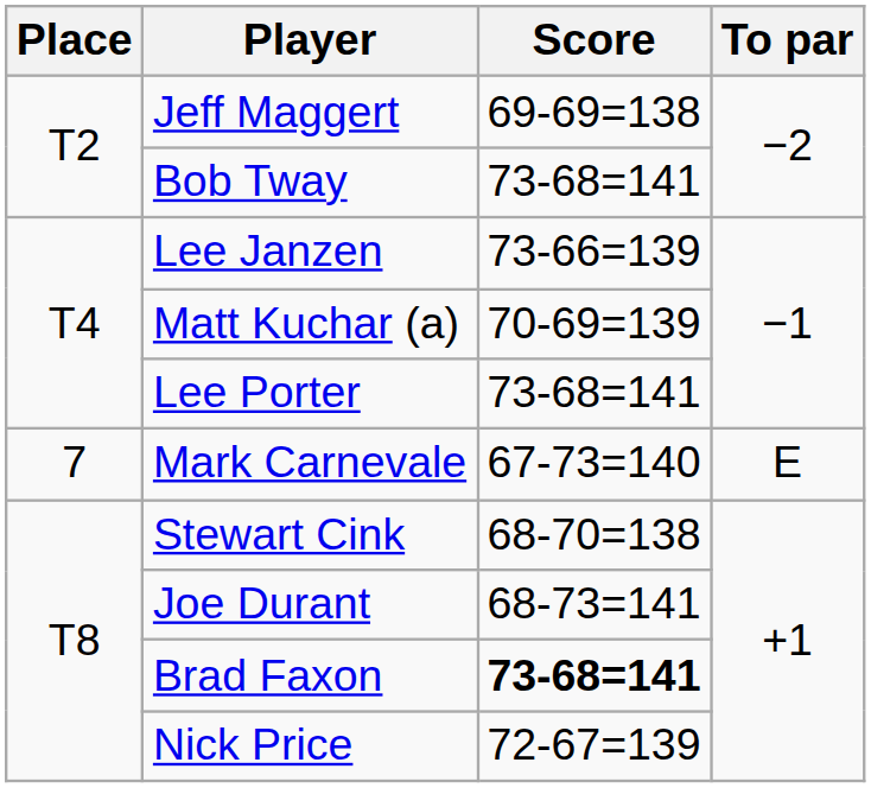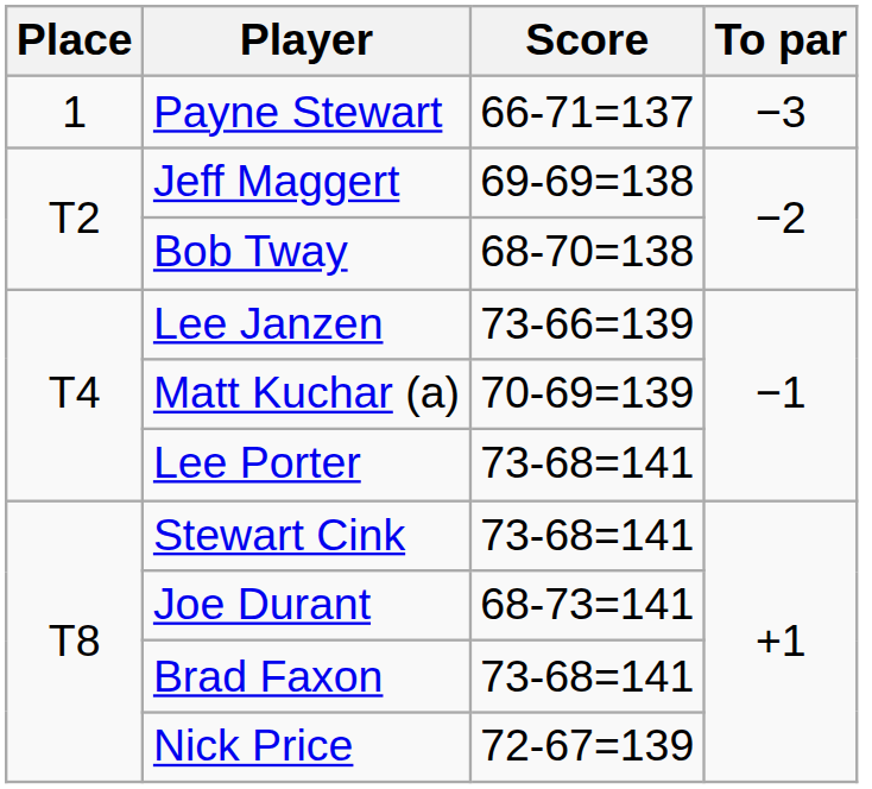 <table class="wikitable">
 <tr>
 <th>Place</th>
 <th>Player</th>
 <th>Score</th>
 <th>To par</th>
+</tr>
+<tr>
+<td align=center>1</td>
+<td> <a href='#'>Payne Stewart</a></td>
+<td align=center>66-71=137</td>
+<td align=center>−3</td>
 </tr>
 <tr>
 <td rowspan="2" align=center>T2</td>
 <td> <a href='#'>Jeff Maggert</a></td>
 <td align=center>69-69=138</td>
 <td rowspan="2" align=center>−2</td>
 </tr>
 <tr>
 <td> <a href='#'>Bob Tway</a></td>
-<td align=center>73-68=141</td>
+<td align=center>68-70=138</td>
 </tr>
 <tr>
 <td rowspan="3" align=center>T4</td>
 <td> <a href='#'>Lee Janzen</a></td>
 <td align=center>73-66=139</td>
 <td rowspan="3" align=center>−1</td>
 </tr>
 <tr>
 <td> <a href='#'>Matt Kuchar</a> (a)</td>
 <td align=center>70-69=139</td>
 </tr>
 <tr>
 <td> <a href='#'>Lee Porter</a></td>
 <td align=center>73-68=141</td>
 </tr>
 <tr>
-<td align=center>7</td>
-<td> <a href='#'>Mark Carnevale</a></td>
-<td align=center>67-73=140</td>
-<td align=center>E</td>
-</tr>
-<tr>
 <td rowspan="4" align=center>T8</td>
 <td> <a href='#'>Stewart Cink</a></td>
-<td align=center>68-70=138</td>
+<td align=center>73-68=141</td>
 <td rowspan="4" align=center>+1</td>
 </tr>
 <tr>
 <td> <a href='#'>Joe Durant</a></td>
 <td align=center>68-73=141</td>
 </tr>
 <tr>
 <td> <a href='#'>Brad Faxon</a></td>
-<td align=center><strong>73-68=141</strong></td>
+<td align=center>73-68=141</td>
 </tr>
 <tr>
 <td> <a href='#'>Nick Price</a></td>
 <td align=center>72-67=139</td>
 </tr>
 </table>
